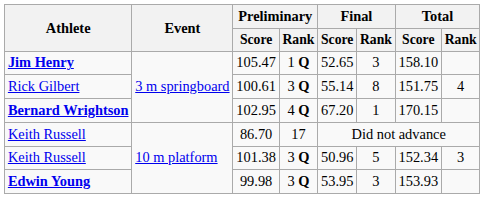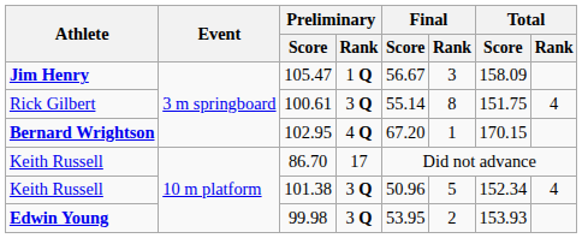 <table class=wikitable style=font-size:90%;text-align:center>
 <tr>
 <th rowspan=2>Athlete</th>
 <th rowspan=2>Event</th>
 <th colspan=2>Preliminary</th>
 <th colspan=2>Final</th>
 <th colspan=2>Total</th>
 </tr>
 <tr style=font-size:95%>
 <th>Score</th>
 <th>Rank</th>
 <th>Score</th>
 <th>Rank</th>
 <th>Score</th>
 <th>Rank</th>
 </tr>
 <tr>
 <td align=left><strong><a href='#'>Jim Henry</a></strong></td>
 <td align=left rowspan=3><a href='#'>3 m springboard</a></td>
 <td>105.47</td>
 <td>1 <strong>Q</strong></td>
-<td>52.65</td>
+<td>56.67</td>
 <td>3</td>
-<td>158.10</td>
+<td>158.09</td>
 <td></td>
 </tr>
 <tr>
 <td align=left><a href='#'>Rick Gilbert</a></td>
 <td>100.61</td>
 <td>3 <strong>Q</strong></td>
 <td>55.14</td>
 <td>8</td>
 <td>151.75</td>
 <td>4</td>
 </tr>
 <tr>
 <td align=left><strong><a href='#'>Bernard Wrightson</a></strong></td>
 <td>102.95</td>
 <td>4 <strong>Q</strong></td>
 <td>67.20</td>
 <td>1</td>
 <td>170.15</td>
 <td></td>
 </tr>
 <tr>
 <td align=left><a href='#'>Keith Russell</a></td>
 <td align=left rowspan=3><a href='#'>10 m platform</a></td>
 <td>86.70</td>
 <td>17</td>
 <td colspan=4>Did not advance</td>
 </tr>
 <tr>
 <td align=left><a href='#'>Keith Russell</a></td>
 <td>101.38</td>
 <td>3 <strong>Q</strong></td>
 <td>50.96</td>
 <td>5</td>
 <td>152.34</td>
-<td>3</td>
+<td>4</td>
 </tr>
 <tr>
 <td align=left><strong><a href='#'>Edwin Young</a></strong></td>
 <td>99.98</td>
 <td>3 <strong>Q</strong></td>
 <td>53.95</td>
-<td>3</td>
+<td>2</td>
 <td>153.93</td>
 <td></td>
 </tr>
 </table>
